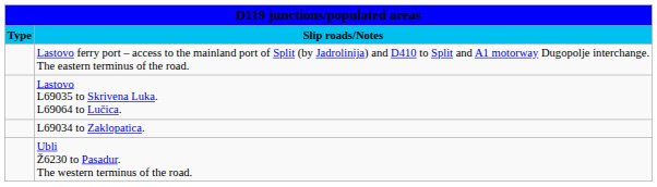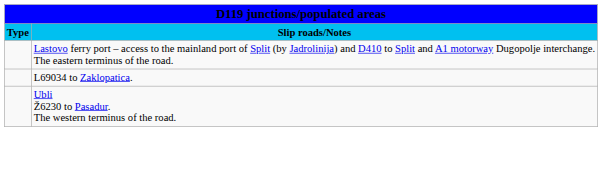 <table class="wikitable">
 <tr>
 <td colspan=2 bgcolor=blue align=center style=margin-top:15><span><big><strong>D119 junctions/populated areas</strong></big></span></td>
 </tr>
 <tr>
 <td align=center bgcolor=00c0f0><strong>Type</strong></td>
 <td align=center bgcolor=00c0f0><strong>Slip roads/Notes</strong></td>
 </tr>
 <tr>
 <td></td>
 <td><a href='#'>Lastovo</a> ferry port – access to the mainland port of <a href='#'>Split</a> (by <a href='#'>Jadrolinija</a>) and <a href='#'>D410</a> to <a href='#'>Split</a> and <a href='#'>A1 motorway</a> Dugopolje interchange.<br>The eastern terminus of the road.</td>
 </tr>
 <tr>
 <td></td>
-<td><a href='#'>Lastovo</a><br>L69035 to <a href='#'>Skrivena Luka</a>.<br>L69064 to <a href='#'>Lučica</a>.</td>
-</tr>
-<tr>
-<td></td>
 <td>L69034 to <a href='#'>Zaklopatica</a>.</td>
 </tr>
 <tr>
 <td></td>
 <td><a href='#'>Ubli</a><br>Ž6230 to <a href='#'>Pasadur</a>.<br>The western terminus of the road.</td>
 </tr>
 </table>
